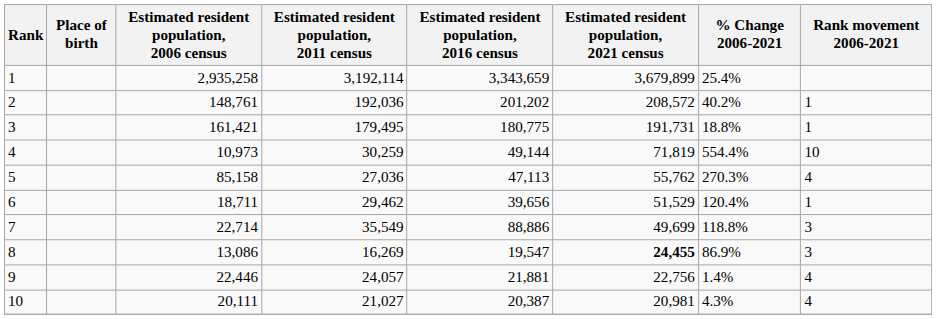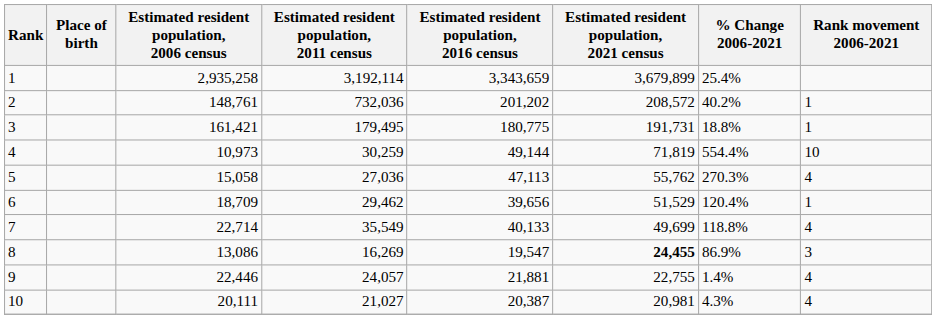 <table class="wikitable sortable" style="font-size:90%; width:100%;">
 <tr>
 <th>Rank</th>
 <th>Place of birth</th>
 <th>Estimated resident population, <br> 2006 census</th>
 <th>Estimated resident population, <br> 2011 census </th>
 <th>Estimated resident population, <br> 2016 census</th>
 <th>Estimated resident population, <br> 2021 census</th>
 <th>% Change 2006-2021</th>
 <th>Rank movement 2006-2021</th>
 </tr>
 <tr>
 <td>1</td>
 <td></td>
 <td style="text-align: right;">2,935,258</td>
 <td style="text-align: right;">3,192,114</td>
 <td style="text-align: right;">3,343,659</td>
 <td style="text-align: right;">3,679,899</td>
 <td> 25.4%</td>
 <td></td>
 </tr>
 <tr>
 <td>2</td>
 <td></td>
 <td style="text-align: right;">148,761</td>
-<td style="text-align: right;">192,036</td>
+<td style="text-align: right;">732,036</td>
 <td style="text-align: right;">201,202</td>
 <td style="text-align: right;">208,572</td>
 <td> 40.2%</td>
 <td> 1</td>
 </tr>
 <tr>
 <td>3</td>
 <td></td>
 <td style="text-align: right;">161,421</td>
 <td style="text-align: right;">179,495</td>
 <td style="text-align: right;">180,775</td>
 <td style="text-align: right;">191,731</td>
 <td> 18.8%</td>
 <td> 1</td>
 </tr>
 <tr>
 <td>4</td>
 <td></td>
 <td style="text-align: right;">10,973</td>
 <td style="text-align: right;">30,259</td>
 <td style="text-align: right;">49,144</td>
 <td style="text-align: right;">71,819</td>
 <td> 554.4%</td>
 <td> 10</td>
 </tr>
 <tr>
 <td>5</td>
 <td></td>
-<td style="text-align: right;">85,158</td>
+<td style="text-align: right;">15,058</td>
 <td style="text-align: right;">27,036</td>
 <td style="text-align: right;">47,113</td>
 <td style="text-align: right;">55,762</td>
 <td> 270.3%</td>
 <td> 4</td>
 </tr>
 <tr>
 <td>6</td>
 <td></td>
-<td style="text-align: right;">18,711</td>
+<td style="text-align: right;">18,709</td>
 <td style="text-align: right;">29,462</td>
 <td style="text-align: right;">39,656</td>
 <td style="text-align: right;">51,529</td>
 <td> 120.4%</td>
 <td> 1</td>
 </tr>
 <tr>
 <td>7</td>
 <td></td>
 <td style="text-align: right;">22,714</td>
 <td style="text-align: right;">35,549</td>
-<td style="text-align: right;">88,886</td>
+<td style="text-align: right;">40,133</td>
 <td style="text-align: right;">49,699</td>
 <td> 118.8%</td>
-<td> 3</td>
+<td> 4</td>
 </tr>
 <tr>
 <td>8</td>
 <td></td>
 <td style="text-align: right;">13,086</td>
 <td style="text-align: right;">16,269</td>
 <td style="text-align: right;">19,547</td>
 <td style="text-align: right;"><strong>24,455</strong></td>
 <td> 86.9%</td>
 <td> 3</td>
 </tr>
 <tr>
 <td>9</td>
 <td></td>
 <td style="text-align: right;">22,446</td>
 <td style="text-align: right;">24,057</td>
 <td style="text-align: right;">21,881</td>
-<td style="text-align: right;">22,756</td>
+<td style="text-align: right;">22,755</td>
 <td> 1.4%</td>
 <td> 4</td>
 </tr>
 <tr>
 <td>10</td>
 <td></td>
 <td style="text-align: right;">20,111</td>
 <td style="text-align: right;">21,027</td>
 <td style="text-align: right;">20,387</td>
 <td style="text-align: right;">20,981</td>
 <td> 4.3%</td>
 <td> 4</td>
 </tr>
 <tr>
 </tr>
 </table>
